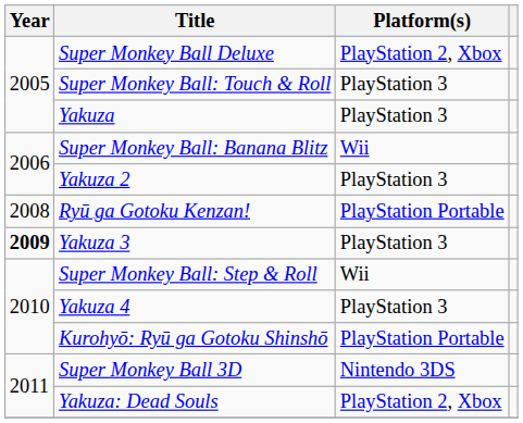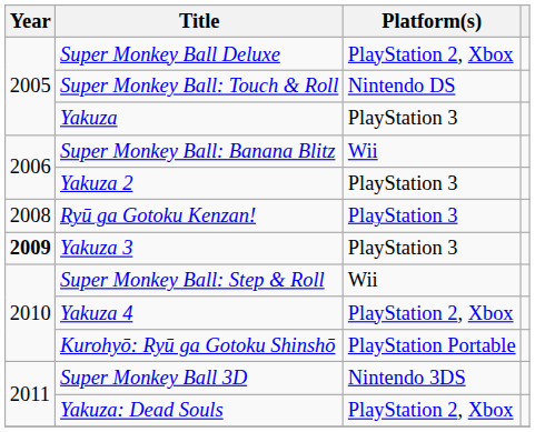 <table class="wikitable sortable">
 <tr>
 <th>Year</th>
 <th>Title</th>
 <th>Platform(s)</th>
 <th class="unsortable"></th>
 </tr>
 <tr>
 <td rowspan="3">2005</td>
 <td><em><a href='#'>Super Monkey Ball Deluxe</a></em></td>
 <td><a href='#'>PlayStation 2</a>, <a href='#'>Xbox</a></td>
 <td></td>
 </tr>
 <tr>
 <td><em><a href='#'>Super Monkey Ball: Touch & Roll</a></em></td>
-<td>PlayStation 3</td>
+<td><a href='#'>Nintendo DS</a></td>
 <td></td>
 </tr>
 <tr>
 <td><em><a href='#'>Yakuza</a></em></td>
 <td>PlayStation 3</td>
 <td></td>
 </tr>
 <tr>
 <td rowspan="2">2006</td>
 <td><em><a href='#'>Super Monkey Ball: Banana Blitz</a></em></td>
 <td><a href='#'>Wii</a></td>
 <td></td>
 </tr>
 <tr>
 <td><em><a href='#'>Yakuza 2</a></em></td>
 <td>PlayStation 3</td>
 <td></td>
 </tr>
 <tr>
 <td>2008</td>
 <td><em><a href='#'>Ryū ga Gotoku Kenzan!</a></em></td>
-<td><a href='#'>PlayStation Portable</a></td>
+<td><a href='#'>PlayStation 3</a></td>
 <td></td>
 </tr>
 <tr>
 <td><strong>2009</strong></td>
 <td><em><a href='#'>Yakuza 3</a></em></td>
 <td>PlayStation 3</td>
 <td></td>
 </tr>
 <tr>
 <td rowspan="3">2010</td>
 <td><em><a href='#'>Super Monkey Ball: Step & Roll</a></em></td>
 <td>Wii</td>
 <td></td>
 </tr>
 <tr>
 <td><em><a href='#'>Yakuza 4</a></em></td>
-<td>PlayStation 3</td>
+<td><a href='#'>PlayStation 2</a>, <a href='#'>Xbox</a></td>
 <td></td>
 </tr>
 <tr>
 <td><em><a href='#'>Kurohyō: Ryū ga Gotoku Shinshō</a></em></td>
 <td><a href='#'>PlayStation Portable</a></td>
 <td></td>
 </tr>
 <tr>
 <td rowspan="2">2011</td>
 <td><em><a href='#'>Super Monkey Ball 3D</a></em></td>
 <td><a href='#'>Nintendo 3DS</a></td>
 <td></td>
 </tr>
 <tr>
 <td><em><a href='#'>Yakuza: Dead Souls</a></em></td>
 <td><a href='#'>PlayStation 2</a>, <a href='#'>Xbox</a></td>
 <td></td>
 </tr>
 <tr>
 </tr>
 </table>
